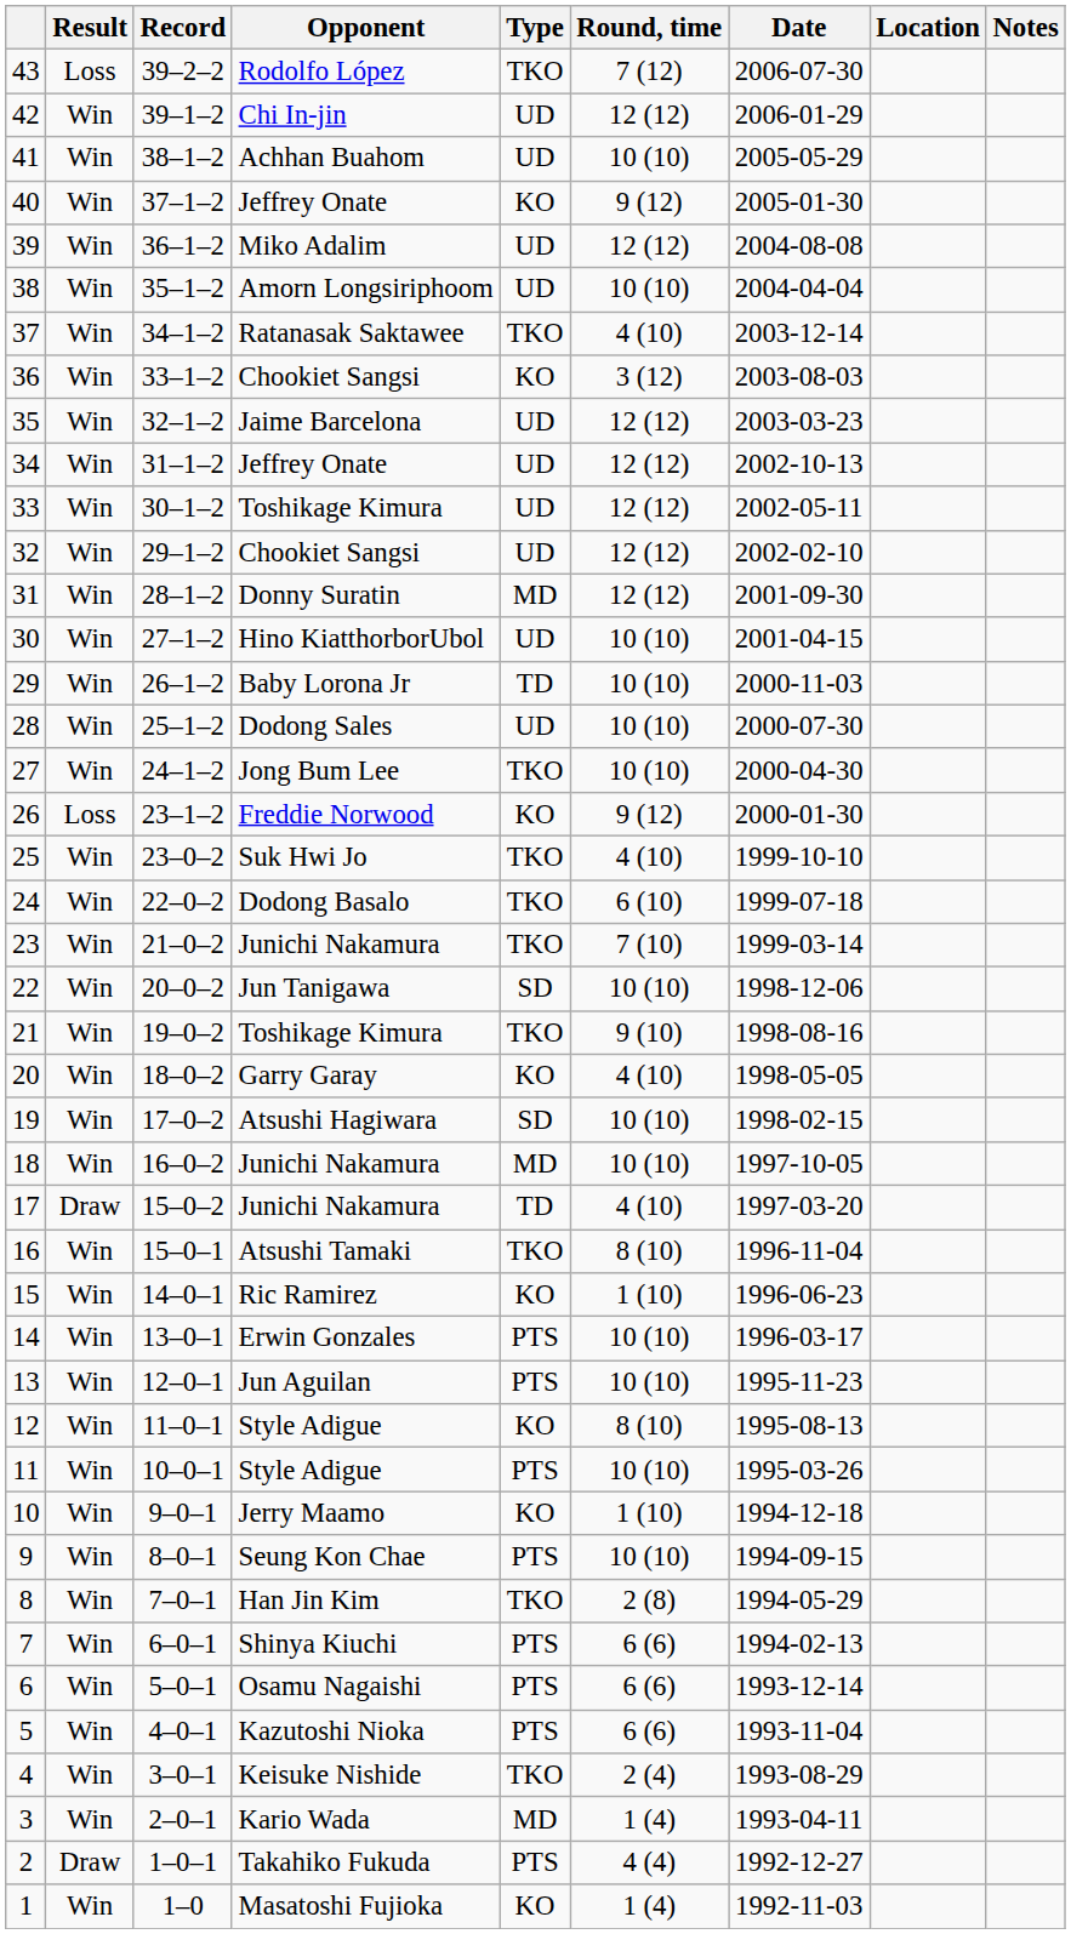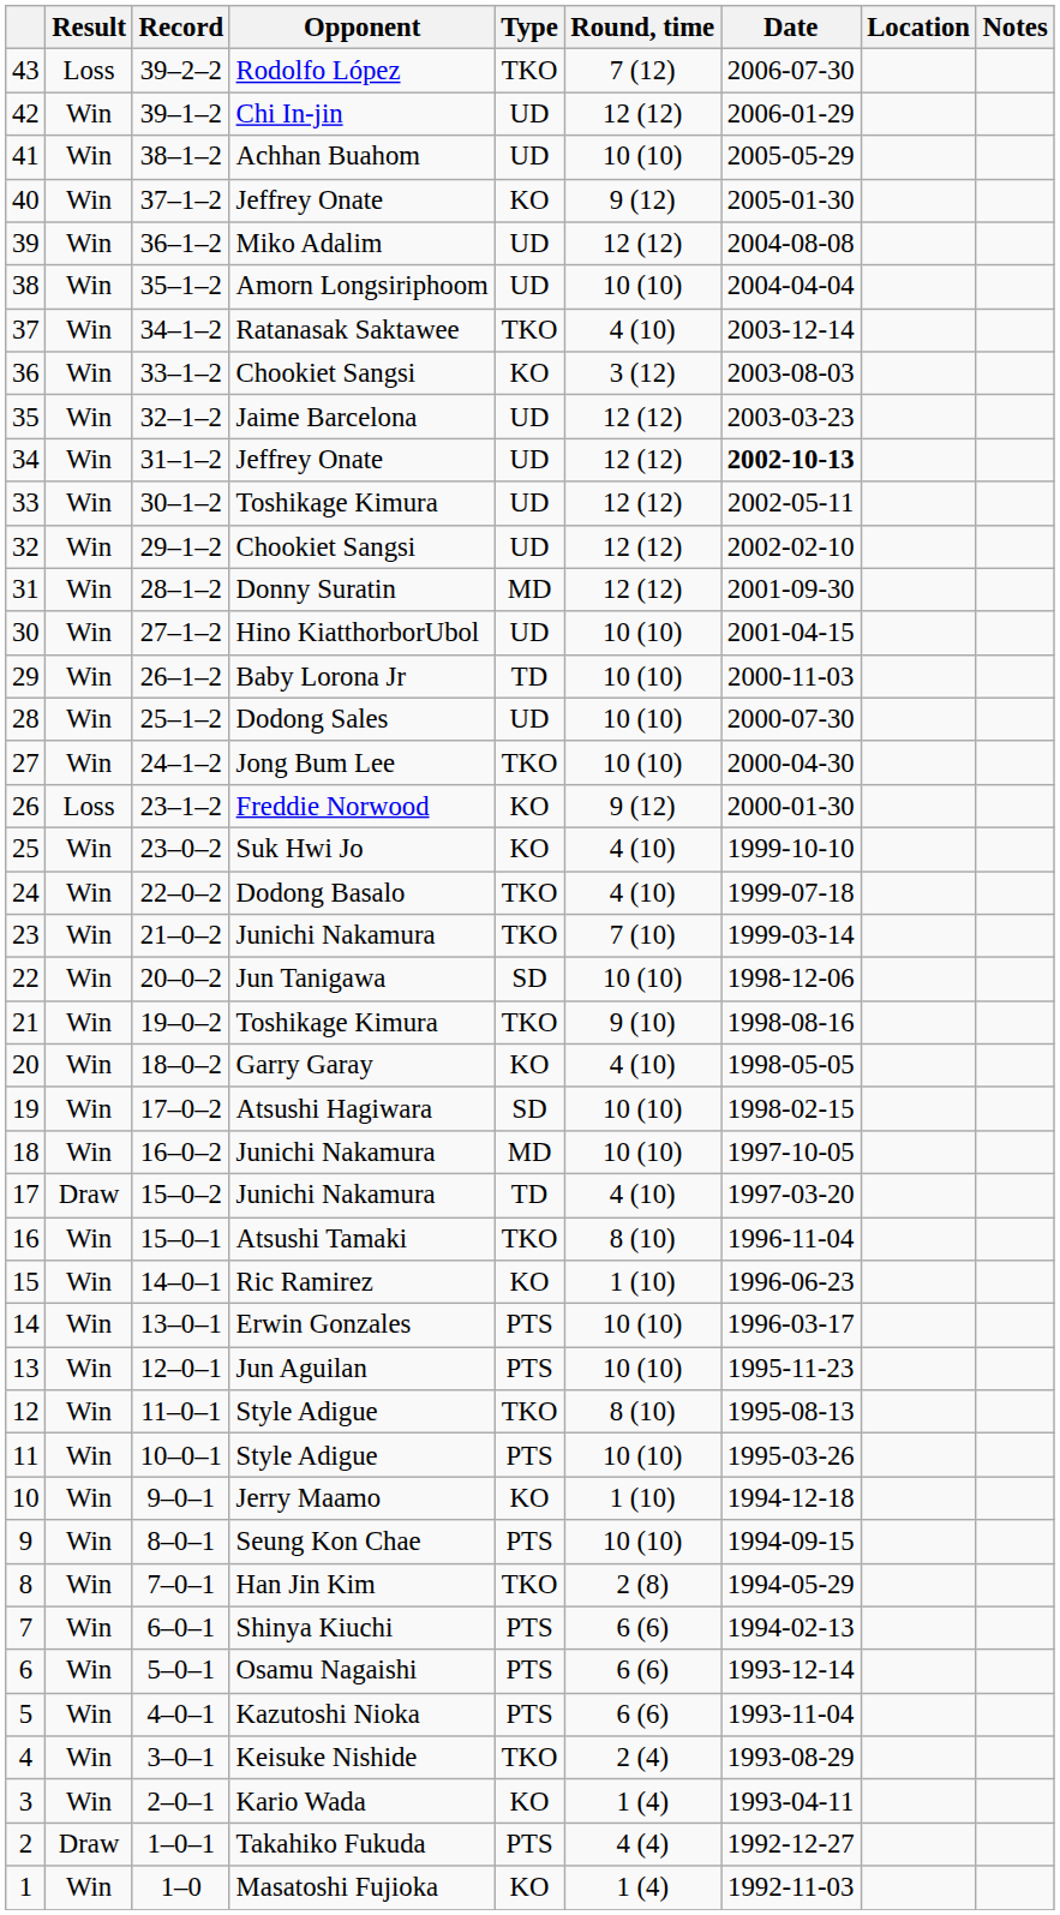 <table class=wikitable style=text-align:center>
 <tr>
 <th></th>
 <th>Result</th>
 <th>Record</th>
 <th>Opponent</th>
 <th>Type</th>
 <th>Round, time</th>
 <th>Date</th>
 <th>Location</th>
 <th>Notes</th>
 </tr>
 <tr>
 <td>43</td>
 <td>Loss</td>
 <td>39–2–2</td>
 <td align=left><a href='#'>Rodolfo López</a></td>
 <td>TKO</td>
 <td>7 (12)</td>
 <td>2006-07-30</td>
 <td align=left></td>
 <td align=left></td>
 </tr>
 <tr>
 <td>42</td>
 <td>Win</td>
 <td>39–1–2</td>
 <td align=left><a href='#'>Chi In-jin</a></td>
 <td>UD</td>
 <td>12 (12)</td>
 <td>2006-01-29</td>
 <td align=left></td>
 <td align=left></td>
 </tr>
 <tr>
 <td>41</td>
 <td>Win</td>
 <td>38–1–2</td>
 <td align=left>Achhan Buahom</td>
 <td>UD</td>
 <td>10 (10)</td>
 <td>2005-05-29</td>
 <td align=left></td>
 <td align=left></td>
 </tr>
 <tr>
 <td>40</td>
 <td>Win</td>
 <td>37–1–2</td>
 <td align=left>Jeffrey Onate</td>
 <td>KO</td>
 <td>9 (12)</td>
 <td>2005-01-30</td>
 <td align=left></td>
 <td align=left></td>
 </tr>
 <tr>
 <td>39</td>
 <td>Win</td>
 <td>36–1–2</td>
 <td align=left>Miko Adalim</td>
 <td>UD</td>
 <td>12 (12)</td>
 <td>2004-08-08</td>
 <td align=left></td>
 <td align=left></td>
 </tr>
 <tr>
 <td>38</td>
 <td>Win</td>
 <td>35–1–2</td>
 <td align=left>Amorn Longsiriphoom</td>
 <td>UD</td>
 <td>10 (10)</td>
 <td>2004-04-04</td>
 <td align=left></td>
 <td align=left></td>
 </tr>
 <tr>
 <td>37</td>
 <td>Win</td>
 <td>34–1–2</td>
 <td align=left>Ratanasak Saktawee</td>
 <td>TKO</td>
 <td>4 (10)</td>
 <td>2003-12-14</td>
 <td align=left></td>
 <td align=left></td>
 </tr>
 <tr>
 <td>36</td>
 <td>Win</td>
 <td>33–1–2</td>
 <td align=left>Chookiet Sangsi</td>
 <td>KO</td>
 <td>3 (12)</td>
 <td>2003-08-03</td>
 <td align=left></td>
 <td align=left></td>
 </tr>
 <tr>
 <td>35</td>
 <td>Win</td>
 <td>32–1–2</td>
 <td align=left>Jaime Barcelona</td>
 <td>UD</td>
 <td>12 (12)</td>
 <td>2003-03-23</td>
 <td align=left></td>
 <td align=left></td>
 </tr>
 <tr>
 <td>34</td>
 <td>Win</td>
 <td>31–1–2</td>
 <td align=left>Jeffrey Onate</td>
 <td>UD</td>
 <td>12 (12)</td>
-<td>2002-10-13</td>
+<td><strong>2002-10-13</strong></td>
 <td align=left></td>
 <td align=left></td>
 </tr>
 <tr>
 <td>33</td>
 <td>Win</td>
 <td>30–1–2</td>
 <td align=left>Toshikage Kimura</td>
 <td>UD</td>
 <td>12 (12)</td>
 <td>2002-05-11</td>
 <td align=left></td>
 <td align=left></td>
 </tr>
 <tr>
 <td>32</td>
 <td>Win</td>
 <td>29–1–2</td>
 <td align=left>Chookiet Sangsi</td>
 <td>UD</td>
 <td>12 (12)</td>
 <td>2002-02-10</td>
 <td align=left></td>
 <td align=left></td>
 </tr>
 <tr>
 <td>31</td>
 <td>Win</td>
 <td>28–1–2</td>
 <td align=left>Donny Suratin</td>
 <td>MD</td>
 <td>12 (12)</td>
 <td>2001-09-30</td>
 <td align=left></td>
 <td align=left></td>
 </tr>
 <tr>
 <td>30</td>
 <td>Win</td>
 <td>27–1–2</td>
 <td align=left>Hino KiatthorborUbol</td>
 <td>UD</td>
 <td>10 (10)</td>
 <td>2001-04-15</td>
 <td align=left></td>
 <td align=left></td>
 </tr>
 <tr>
 <td>29</td>
 <td>Win</td>
 <td>26–1–2</td>
 <td align=left>Baby Lorona Jr</td>
 <td>TD</td>
 <td>10 (10)</td>
 <td>2000-11-03</td>
 <td align=left></td>
 <td align=left></td>
 </tr>
 <tr>
 <td>28</td>
 <td>Win</td>
 <td>25–1–2</td>
 <td align=left>Dodong Sales</td>
 <td>UD</td>
 <td>10 (10)</td>
 <td>2000-07-30</td>
 <td align=left></td>
 <td align=left></td>
 </tr>
 <tr>
 <td>27</td>
 <td>Win</td>
 <td>24–1–2</td>
 <td align=left>Jong Bum Lee</td>
 <td>TKO</td>
 <td>10 (10)</td>
 <td>2000-04-30</td>
 <td align=left></td>
 <td align=left></td>
 </tr>
 <tr>
 <td>26</td>
 <td>Loss</td>
 <td>23–1–2</td>
 <td align=left><a href='#'>Freddie Norwood</a></td>
 <td>KO</td>
 <td>9 (12)</td>
 <td>2000-01-30</td>
 <td align=left></td>
 <td align=left></td>
 </tr>
 <tr>
 <td>25</td>
 <td>Win</td>
 <td>23–0–2</td>
 <td align=left>Suk Hwi Jo</td>
-<td>TKO</td>
+<td>KO</td>
 <td>4 (10)</td>
 <td>1999-10-10</td>
 <td align=left></td>
 <td align=left></td>
 </tr>
 <tr>
 <td>24</td>
 <td>Win</td>
 <td>22–0–2</td>
 <td align=left>Dodong Basalo</td>
 <td>TKO</td>
-<td>6 (10)</td>
+<td>4 (10)</td>
 <td>1999-07-18</td>
 <td align=left></td>
 <td align=left></td>
 </tr>
 <tr>
 <td>23</td>
 <td>Win</td>
 <td>21–0–2</td>
 <td align=left>Junichi Nakamura</td>
 <td>TKO</td>
 <td>7 (10)</td>
 <td>1999-03-14</td>
 <td align=left></td>
 <td align=left></td>
 </tr>
 <tr>
 <td>22</td>
 <td>Win</td>
 <td>20–0–2</td>
 <td align=left>Jun Tanigawa</td>
 <td>SD</td>
 <td>10 (10)</td>
 <td>1998-12-06</td>
 <td align=left></td>
 <td align=left></td>
 </tr>
 <tr>
 <td>21</td>
 <td>Win</td>
 <td>19–0–2</td>
 <td align=left>Toshikage Kimura</td>
 <td>TKO</td>
 <td>9 (10)</td>
 <td>1998-08-16</td>
 <td align=left></td>
 <td align=left></td>
 </tr>
 <tr>
 <td>20</td>
 <td>Win</td>
 <td>18–0–2</td>
 <td align=left>Garry Garay</td>
 <td>KO</td>
 <td>4 (10)</td>
 <td>1998-05-05</td>
 <td align=left></td>
 <td align=left></td>
 </tr>
 <tr>
 <td>19</td>
 <td>Win</td>
 <td>17–0–2</td>
 <td align=left>Atsushi Hagiwara</td>
 <td>SD</td>
 <td>10 (10)</td>
 <td>1998-02-15</td>
 <td align=left></td>
 <td align=left></td>
 </tr>
 <tr>
 <td>18</td>
 <td>Win</td>
 <td>16–0–2</td>
 <td align=left>Junichi Nakamura</td>
 <td>MD</td>
 <td>10 (10)</td>
 <td>1997-10-05</td>
 <td align=left></td>
 <td align=left></td>
 </tr>
 <tr>
 <td>17</td>
 <td>Draw</td>
 <td>15–0–2</td>
 <td align=left>Junichi Nakamura</td>
 <td>TD</td>
 <td>4 (10)</td>
 <td>1997-03-20</td>
 <td align=left></td>
 <td align=left></td>
 </tr>
 <tr>
 <td>16</td>
 <td>Win</td>
 <td>15–0–1</td>
 <td align=left>Atsushi Tamaki</td>
 <td>TKO</td>
 <td>8 (10)</td>
 <td>1996-11-04</td>
 <td align=left></td>
 <td align=left></td>
 </tr>
 <tr>
 <td>15</td>
 <td>Win</td>
 <td>14–0–1</td>
 <td align=left>Ric Ramirez</td>
 <td>KO</td>
 <td>1 (10)</td>
 <td>1996-06-23</td>
 <td align=left></td>
 <td align=left></td>
 </tr>
 <tr>
 <td>14</td>
 <td>Win</td>
 <td>13–0–1</td>
 <td align=left>Erwin Gonzales</td>
 <td>PTS</td>
 <td>10 (10)</td>
 <td>1996-03-17</td>
 <td align=left></td>
 <td align=left></td>
 </tr>
 <tr>
 <td>13</td>
 <td>Win</td>
 <td>12–0–1</td>
 <td align=left>Jun Aguilan</td>
 <td>PTS</td>
 <td>10 (10)</td>
 <td>1995-11-23</td>
 <td align=left></td>
 <td align=left></td>
 </tr>
 <tr>
 <td>12</td>
 <td>Win</td>
 <td>11–0–1</td>
 <td align=left>Style Adigue</td>
-<td>KO</td>
+<td>TKO</td>
 <td>8 (10)</td>
 <td>1995-08-13</td>
 <td align=left></td>
 <td align=left></td>
 </tr>
 <tr>
 <td>11</td>
 <td>Win</td>
 <td>10–0–1</td>
 <td align=left>Style Adigue</td>
 <td>PTS</td>
 <td>10 (10)</td>
 <td>1995-03-26</td>
 <td align=left></td>
 <td align=left></td>
 </tr>
 <tr>
 <td>10</td>
 <td>Win</td>
 <td>9–0–1</td>
 <td align=left>Jerry Maamo</td>
 <td>KO</td>
 <td>1 (10)</td>
 <td>1994-12-18</td>
 <td align=left></td>
 <td align=left></td>
 </tr>
 <tr>
 <td>9</td>
 <td>Win</td>
 <td>8–0–1</td>
 <td align=left>Seung Kon Chae</td>
 <td>PTS</td>
 <td>10 (10)</td>
 <td>1994-09-15</td>
 <td align=left></td>
 <td align=left></td>
 </tr>
 <tr>
 <td>8</td>
 <td>Win</td>
 <td>7–0–1</td>
 <td align=left>Han Jin Kim</td>
 <td>TKO</td>
 <td>2 (8)</td>
 <td>1994-05-29</td>
 <td align=left></td>
 <td align=left></td>
 </tr>
 <tr>
 <td>7</td>
 <td>Win</td>
 <td>6–0–1</td>
 <td align=left>Shinya Kiuchi</td>
 <td>PTS</td>
 <td>6 (6)</td>
 <td>1994-02-13</td>
 <td align=left></td>
 <td align=left></td>
 </tr>
 <tr>
 <td>6</td>
 <td>Win</td>
 <td>5–0–1</td>
 <td align=left>Osamu Nagaishi</td>
 <td>PTS</td>
 <td>6 (6)</td>
 <td>1993-12-14</td>
 <td align=left></td>
 <td align=left></td>
 </tr>
 <tr>
 <td>5</td>
 <td>Win</td>
 <td>4–0–1</td>
 <td align=left>Kazutoshi Nioka</td>
 <td>PTS</td>
 <td>6 (6)</td>
 <td>1993-11-04</td>
 <td align=left></td>
 <td align=left></td>
 </tr>
 <tr>
 <td>4</td>
 <td>Win</td>
 <td>3–0–1</td>
 <td align=left>Keisuke Nishide</td>
 <td>TKO</td>
 <td>2 (4)</td>
 <td>1993-08-29</td>
 <td align=left></td>
 <td align=left></td>
 </tr>
 <tr>
 <td>3</td>
 <td>Win</td>
 <td>2–0–1</td>
 <td align=left>Kario Wada</td>
-<td>MD</td>
+<td>KO</td>
 <td>1 (4)</td>
 <td>1993-04-11</td>
 <td align=left></td>
 <td align=left></td>
 </tr>
 <tr>
 <td>2</td>
 <td>Draw</td>
 <td>1–0–1</td>
 <td align=left>Takahiko Fukuda</td>
 <td>PTS</td>
 <td>4 (4)</td>
 <td>1992-12-27</td>
 <td align=left></td>
 <td align=left></td>
 </tr>
 <tr>
 <td>1</td>
 <td>Win</td>
 <td>1–0</td>
 <td align=left>Masatoshi Fujioka</td>
 <td>KO</td>
 <td>1 (4)</td>
 <td>1992-11-03</td>
 <td align=left></td>
 <td align=left></td>
 </tr>
 </table>
